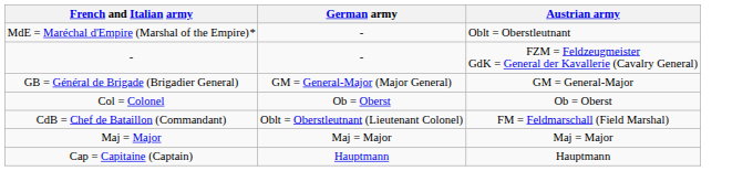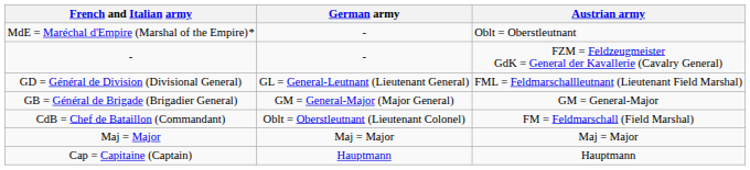 <table class="wikitable">
 <tr>
 <th><a href='#'>French</a> and <a href='#'>Italian</a> <a href='#'>army</a></th>
 <th><a href='#'>German</a> army</th>
 <th><a href='#'>Austrian army</a></th>
 </tr>
 <tr>
 <td style="text-align:center;">MdE = <a href='#'>Maréchal d'Empire</a> (Marshal of the Empire)<em>*</em></td>
 <td style="text-align:center;">-</td>
 <td>Oblt = Oberstleutnant</td>
 </tr>
 <tr>
 <td style="text-align:center;">-</td>
 <td style="text-align:center;">-</td>
 <td style="text-align:center;">FZM = <a href='#'>Feldzeugmeister</a> <br> GdK = <a href='#'>General der Kavallerie</a> (Cavalry General)</td>
 </tr>
 <tr>
+<td style="text-align:center;">GD = <a href='#'>Général de Division</a> (Divisional General)</td>
+<td style="text-align:center;">GL = <a href='#'>General-Leutnant</a> (Lieutenant General)</td>
+<td style="text-align:center;">FML = <a href='#'>Feldmarschallleutnant</a> (Lieutenant Field Marshal)</td>
+</tr>
+<tr>
 <td style="text-align:center;">GB = <a href='#'>Général de Brigade</a> (Brigadier General)</td>
 <td style="text-align:center;">GM = <a href='#'>General-Major</a> (Major General)</td>
 <td style="text-align:center;">GM = General-Major</td>
-</tr>
-<tr style="text-align:center;">
-<td>Col = <a href='#'>Colonel</a></td>
-<td>Ob = <a href='#'>Oberst</a></td>
-<td>Ob = Oberst</td>
 </tr>
 <tr style="text-align:center;">
 <td>CdB = <a href='#'>Chef de Bataillon</a> (Commandant)</td>
 <td>Oblt = <a href='#'>Oberstleutnant</a> (Lieutenant Colonel)</td>
 <td style="text-align:center;">FM = <a href='#'>Feldmarschall</a> (Field Marshal)</td>
 </tr>
 <tr style="text-align:center;">
 <td>Maj = <a href='#'>Major</a></td>
 <td>Maj = Major</td>
 <td>Maj = Major</td>
 </tr>
 <tr>
 <td style="text-align:center;">Cap = <a href='#'>Capitaine</a> (Captain)</td>
 <td style="text-align:center;"><a href='#'>Hauptmann</a></td>
 <td style="text-align:center;">Hauptmann</td>
 </tr>
 </table>
